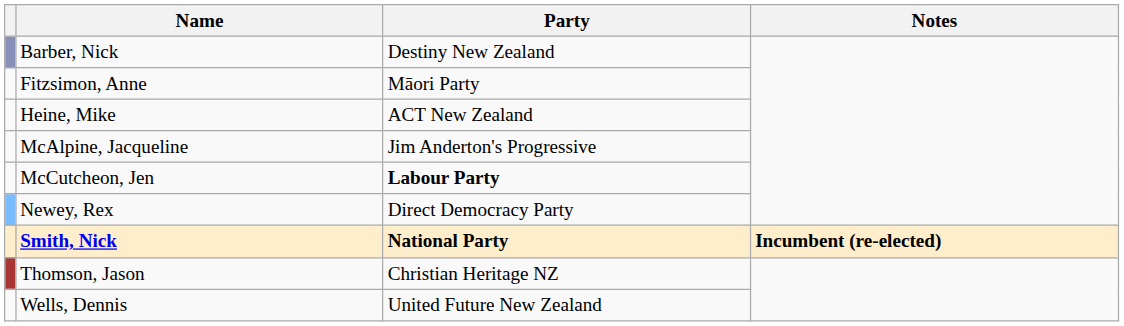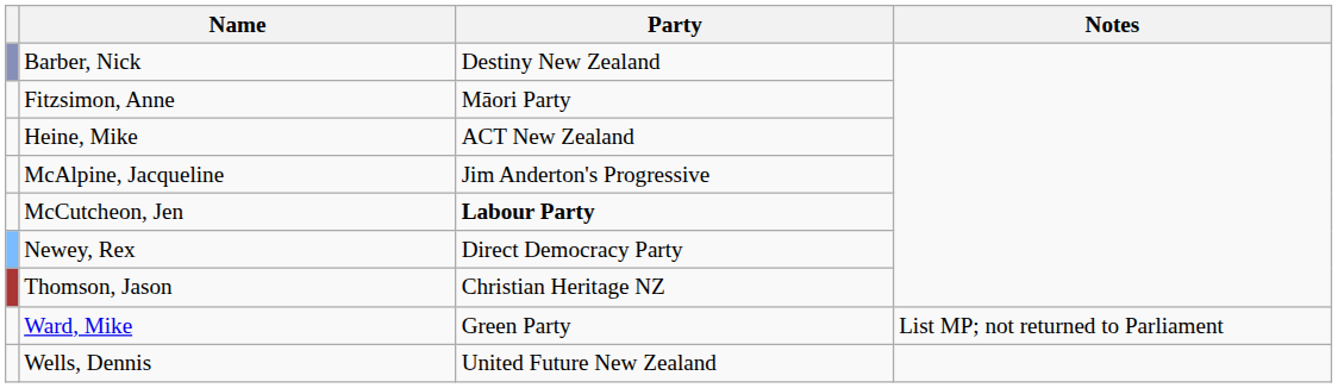 <table class="wikitable" width="70%" style="font-size:95%;">
 <tr>
 <th width=1%></th>
 <th width=33%>Name</th>
 <th width=33%>Party</th>
 <th width=33%>Notes</th>
 </tr>
 <tr -->
 <td bgcolor=#878fb8></td>
 <td>Barber, Nick</td>
 <td>Destiny New Zealand</td>
 </tr>
 <tr -->
 <td bgcolor=></td>
 <td>Fitzsimon, Anne</td>
 <td>Māori Party</td>
 </tr>
 <tr -->
 <td bgcolor=></td>
 <td>Heine, Mike</td>
 <td>ACT New Zealand</td>
 </tr>
 <tr -->
 <td bgcolor=></td>
 <td>McAlpine, Jacqueline</td>
 <td>Jim Anderton's Progressive</td>
 </tr>
 <tr -->
 <td bgcolor=></td>
 <td>McCutcheon, Jen</td>
 <td><strong>Labour Party</strong></td>
 </tr>
 <tr -->
 <td bgcolor=#79bcff></td>
 <td>Newey, Rex</td>
 <td>Direct Democracy Party</td>
 </tr>
-<tr ---- bgcolor=#FFEECC>
-<td bgcolor=></td>
-<td><strong><a href='#'>Smith, Nick</a></strong></td>
-<td><strong>National Party</strong></td>
-<td><strong>Incumbent (re-elected)</strong></td>
-</tr>
 <tr -->
 <td bgcolor=#aa3535></td>
 <td>Thomson, Jason</td>
 <td>Christian Heritage NZ</td>
 </tr>
 <tr -->
 <td bgcolor=></td>
+<td><a href='#'>Ward, Mike</a></td>
+<td>Green Party</td>
+<td>List MP; not returned to Parliament</td>
+</tr>
+<tr -->
+<td bgcolor=></td>
 <td>Wells, Dennis</td>
 <td>United Future New Zealand</td>
 </tr>
 </table>
